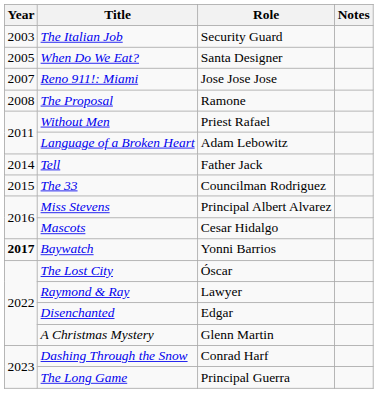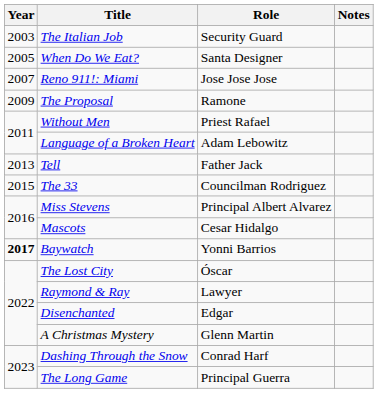 <table class="wikitable sortable">
 <tr>
 <th>Year</th>
 <th>Title</th>
 <th>Role</th>
 <th class="unsortable">Notes</th>
 </tr>
 <tr>
 <td>2003</td>
 <td><em><a href='#'>The Italian Job</a></em></td>
 <td>Security Guard</td>
 <td></td>
 </tr>
 <tr>
 <td>2005</td>
 <td><em><a href='#'>When Do We Eat?</a></em></td>
 <td>Santa Designer</td>
 <td></td>
 </tr>
 <tr>
 <td>2007</td>
 <td><em><a href='#'>Reno 911!: Miami</a></em></td>
 <td>Jose Jose Jose</td>
 <td></td>
 </tr>
 <tr>
-<td>2008</td>
+<td>2009</td>
 <td><em><a href='#'>The Proposal</a></em></td>
 <td>Ramone</td>
 <td></td>
 </tr>
 <tr>
 <td rowspan="2">2011</td>
 <td><em><a href='#'>Without Men</a></em></td>
 <td>Priest Rafael</td>
 <td></td>
 </tr>
 <tr>
 <td><em><a href='#'>Language of a Broken Heart</a></em></td>
 <td>Adam Lebowitz</td>
 <td></td>
 </tr>
 <tr>
-<td>2014</td>
+<td>2013</td>
 <td><em><a href='#'>Tell</a></em></td>
 <td>Father Jack</td>
 <td></td>
 </tr>
 <tr>
 <td>2015</td>
 <td><em><a href='#'>The 33</a></em></td>
 <td>Councilman Rodriguez</td>
 <td></td>
 </tr>
 <tr>
 <td rowspan="2">2016</td>
 <td><em><a href='#'>Miss Stevens</a></em></td>
 <td>Principal Albert Alvarez</td>
 <td></td>
 </tr>
 <tr>
 <td><em><a href='#'>Mascots</a></em></td>
 <td>Cesar Hidalgo</td>
 <td></td>
 </tr>
 <tr>
 <td><strong>2017</strong></td>
 <td><em><a href='#'>Baywatch</a></em></td>
 <td>Yonni Barrios</td>
 <td></td>
 </tr>
 <tr>
 <td rowspan="4">2022</td>
 <td><em><a href='#'>The Lost City</a></em></td>
 <td>Óscar</td>
 <td></td>
 </tr>
 <tr>
 <td><em><a href='#'>Raymond & Ray</a></em></td>
 <td>Lawyer</td>
 <td></td>
 </tr>
 <tr>
 <td><em><a href='#'>Disenchanted</a></em></td>
 <td>Edgar</td>
 <td></td>
 </tr>
 <tr>
 <td><em>A Christmas Mystery</em></td>
 <td>Glenn Martin</td>
 <td></td>
 </tr>
 <tr>
 <td rowspan="2">2023</td>
 <td><em><a href='#'>Dashing Through the Snow</a></em></td>
 <td>Conrad Harf</td>
 <td></td>
 </tr>
 <tr>
 <td><em><a href='#'>The Long Game</a></em></td>
 <td>Principal Guerra</td>
 <td></td>
 </tr>
 </table>
